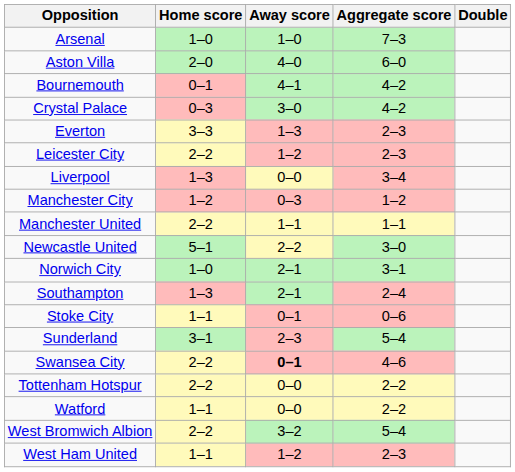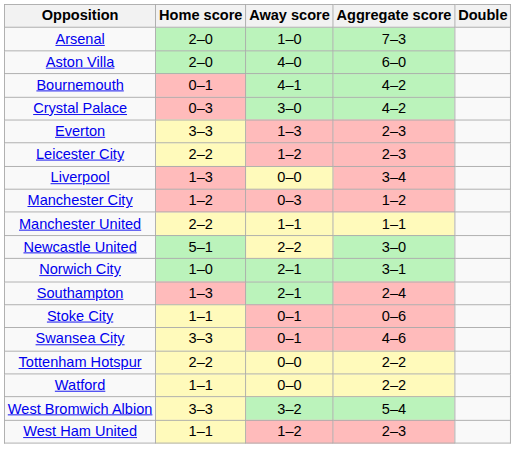 <table class="wikitable" style="text-align: center;">
 <tr>
 <th>Opposition</th>
 <th>Home score</th>
 <th>Away score</th>
 <th>Aggregate score</th>
 <th>Double</th>
 </tr>
 <tr>
 <td><a href='#'>Arsenal</a></td>
-<td style="background:#bbf3bb;">1–0</td>
+<td style="background:#bbf3bb;">2–0</td>
 <td style="background:#bbf3bb;">1–0</td>
 <td style="background:#bbf3bb;">7–3</td>
 <td></td>
 </tr>
 <tr>
 <td><a href='#'>Aston Villa</a></td>
 <td style="background:#bbf3bb;">2–0</td>
 <td style="background:#bbf3bb;">4–0</td>
 <td style="background:#bbf3bb;">6–0</td>
 <td></td>
 </tr>
 <tr>
 <td><a href='#'>Bournemouth</a></td>
 <td style="background:#fbb;">0–1</td>
 <td style="background:#bbf3bb;">4–1</td>
 <td style="background:#bbf3bb;">4–2</td>
 <td></td>
 </tr>
 <tr>
 <td><a href='#'>Crystal Palace</a></td>
 <td style="background:#fbb;">0–3</td>
 <td style="background:#bbf3bb;">3–0</td>
 <td style="background:#bbf3bb;">4–2</td>
 <td></td>
 </tr>
 <tr>
 <td><a href='#'>Everton</a></td>
 <td style="background:#fffabb;">3–3</td>
 <td style="background:#fbb;">1–3</td>
 <td style="background:#fbb;">2–3</td>
 <td></td>
 </tr>
 <tr>
 <td><a href='#'>Leicester City</a></td>
 <td style="background:#fffabb;">2–2</td>
 <td style="background:#fbb;">1–2</td>
 <td style="background:#fbb;">2–3</td>
 <td></td>
 </tr>
 <tr>
 <td><a href='#'>Liverpool</a></td>
 <td style="background:#fbb;">1–3</td>
 <td style="background:#fffabb;">0–0</td>
 <td style="background:#fbb;">3–4</td>
 <td></td>
 </tr>
 <tr>
 <td><a href='#'>Manchester City</a></td>
 <td style="background:#fbb;">1–2</td>
 <td style="background:#fbb;">0–3</td>
 <td style="background:#fbb;">1–2</td>
 <td></td>
 </tr>
 <tr>
 <td><a href='#'>Manchester United</a></td>
 <td style="background:#fffabb;">2–2</td>
 <td style="background:#fffabb;">1–1</td>
 <td style="background:#fffabb;">1–1</td>
 <td></td>
 </tr>
 <tr>
 <td><a href='#'>Newcastle United</a></td>
 <td style="background:#bbf3bb;">5–1</td>
 <td style="background:#fffabb;">2–2</td>
 <td style="background:#bbf3bb;">3–0</td>
 <td></td>
 </tr>
 <tr>
 <td><a href='#'>Norwich City</a></td>
 <td style="background:#bbf3bb;">1–0</td>
 <td style="background:#bbf3bb;">2–1</td>
 <td style="background:#bbf3bb;">3–1</td>
 <td></td>
 </tr>
 <tr>
 <td><a href='#'>Southampton</a></td>
 <td style="background:#fbb;">1–3</td>
 <td style="background:#bbf3bb;">2–1</td>
 <td style="background:#fbb;">2–4</td>
 <td></td>
 </tr>
 <tr>
 <td><a href='#'>Stoke City</a></td>
 <td style="background:#fffabb;">1–1</td>
 <td style="background:#fbb;">0–1</td>
 <td style="background:#fbb;">0–6</td>
 <td></td>
 </tr>
 <tr>
-<td><a href='#'>Sunderland</a></td>
-<td style="background:#bbf3bb;">3–1</td>
-<td style="background:#fbb;">2–3</td>
-<td style="background:#bbf3bb;">5–4</td>
-<td></td>
-</tr>
-<tr>
 <td><a href='#'>Swansea City</a></td>
-<td style="background:#fffabb;">2–2</td>
-<td style="background:#fbb;"><strong>0–1</strong></td>
+<td style="background:#fffabb;">3–3</td>
+<td style="background:#fbb;">0–1</td>
 <td style="background:#fbb;">4–6</td>
 <td></td>
 </tr>
 <tr>
 <td><a href='#'>Tottenham Hotspur</a></td>
 <td style="background:#fffabb;">2–2</td>
 <td style="background:#fffabb;">0–0</td>
 <td style="background:#fffabb;">2–2</td>
 <td></td>
 </tr>
 <tr>
 <td><a href='#'>Watford</a></td>
 <td style="background:#fffabb;">1–1</td>
 <td style="background:#fffabb;">0–0</td>
 <td style="background:#fffabb;">2–2</td>
 <td></td>
 </tr>
 <tr>
 <td><a href='#'>West Bromwich Albion</a></td>
-<td style="background:#fffabb;">2–2</td>
+<td style="background:#fffabb;">3–3</td>
 <td style="background:#bbf3bb;">3–2</td>
 <td style="background:#bbf3bb;">5–4</td>
 <td></td>
 </tr>
 <tr>
 <td><a href='#'>West Ham United</a></td>
 <td style="background:#fffabb;">1–1</td>
 <td style="background:#fbb;">1–2</td>
 <td style="background:#fbb;">2–3</td>
 <td></td>
 </tr>
 </table>
